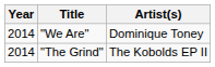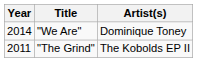 <table class="wikitable sortable">
 <tr>
 <th>Year</th>
 <th>Title</th>
 <th>Artist(s)</th>
 </tr>
 <tr>
 <td>2014</td>
 <td>"We Are"</td>
 <td>Dominique Toney</td>
 </tr>
 <tr>
-<td>2014</td>
+<td>2011</td>
 <td>"The Grind"</td>
 <td>The Kobolds EP II</td>
 </tr>
 </table>
